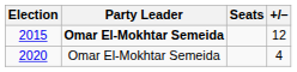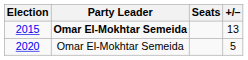 <table class=wikitable style=text-align:center>
 <tr>
 <th>Election</th>
 <th>Party Leader</th>
 <th>Seats</th>
 <th>+/–</th>
 </tr>
 <tr>
 <td><a href='#'>2015</a></td>
 <td><strong>Omar El-Mokhtar Semeida</strong></td>
 <td></td>
-<td> 12</td>
+<td> 13</td>
 </tr>
 <tr>
 <td><a href='#'>2020</a></td>
 <td>Omar El-Mokhtar Semeida</td>
 <td></td>
-<td> 4</td>
+<td> 5</td>
 </tr>
 </table>
